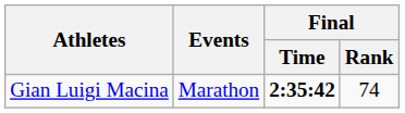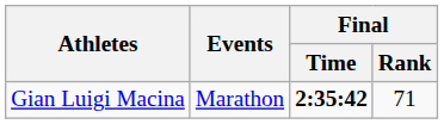 <table class=wikitable style=font-size:90%>
 <tr>
 <th rowspan=2>Athletes</th>
 <th rowspan=2>Events</th>
 <th colspan=2>Final</th>
 </tr>
 <tr>
 <th>Time</th>
 <th>Rank</th>
 </tr>
 <tr>
 <td><a href='#'>Gian Luigi Macina</a></td>
 <td><a href='#'>Marathon</a></td>
 <td align=center><strong>2:35:42</strong></td>
-<td align=center>74</td>
+<td align=center>71</td>
 </tr>
 </table>
